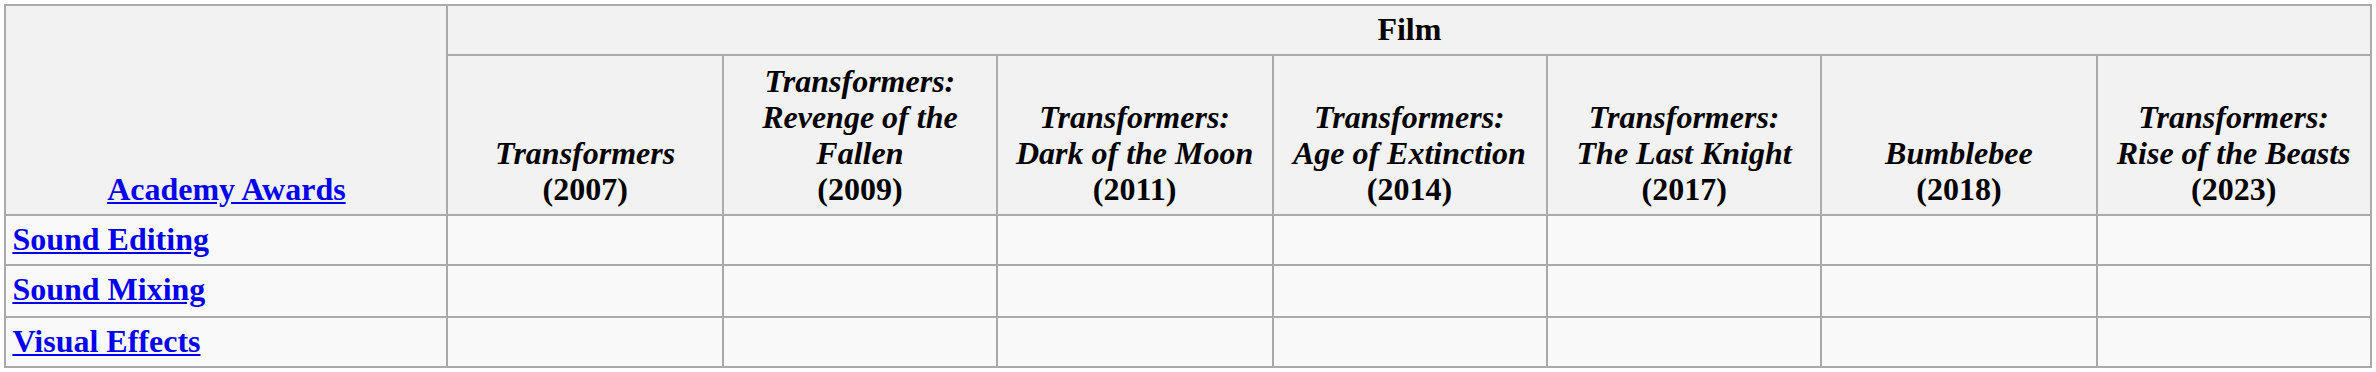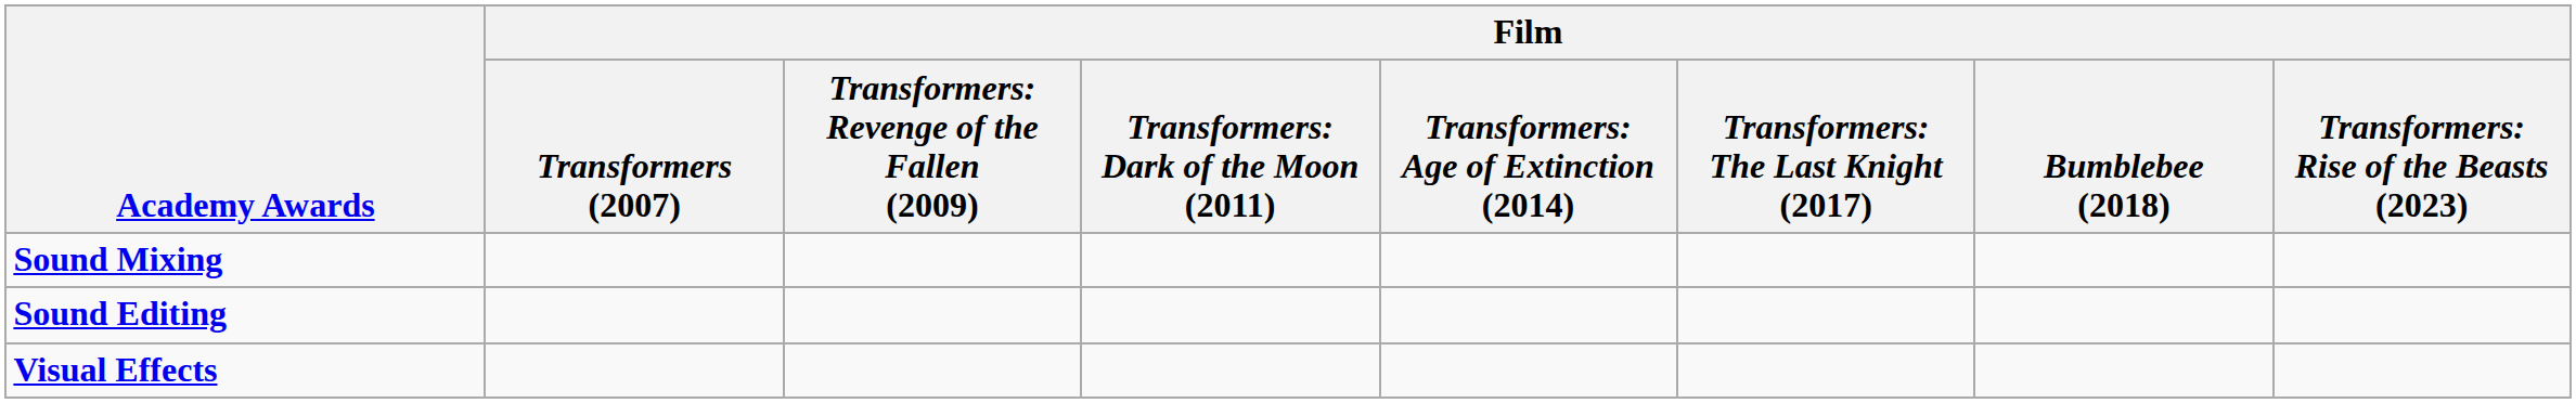 <table class="wikitable" style="margin:left;">
 <tr valign="bottom">
 <th style="width:214px;" rowspan="2"><a href='#'>Academy Awards</a></th>
 <th colspan="7">Film</th>
 </tr>
 <tr valign="bottom">
 <th style="width:130px;"><em>Transformers</em> <br>(2007)</th>
 <th style="width:130px;"><em>Transformers: <br>Revenge of the Fallen</em> <br>(2009)</th>
 <th style="width:130px;"><em>Transformers: <br>Dark of the Moon</em> <br>(2011)</th>
 <th style="width:130px;"><em>Transformers: <br>Age of Extinction</em> <br>(2014)</th>
 <th style="width:130px;"><em>Transformers: <br>The Last Knight</em> <br>(2017)</th>
 <th style="width:130px;"><em>Bumblebee</em> <br>(2018)</th>
 <th style="width:130px;"><em>Transformers: <br>Rise of the Beasts</em> <br>(2023)</th>
 </tr>
-<tr valign="top">
-<td><strong><a href='#'>Sound Editing</a></strong></td>
+<tr>
+<td><strong><a href='#'>Sound Mixing</a></strong></td>
 <td></td>
 <td></td>
 <td></td>
 <td></td>
 <td></td>
 <td></td>
 <td></td>
 </tr>
-<tr>
-<td><strong><a href='#'>Sound Mixing</a></strong></td>
+<tr valign="top">
+<td><strong><a href='#'>Sound Editing</a></strong></td>
 <td></td>
 <td></td>
 <td></td>
 <td></td>
 <td></td>
 <td></td>
 <td></td>
 </tr>
 <tr valign="top">
 <td><strong><a href='#'>Visual Effects</a></strong></td>
 <td></td>
 <td></td>
 <td></td>
 <td></td>
 <td></td>
 <td></td>
 <td></td>
 </tr>
 </table>
